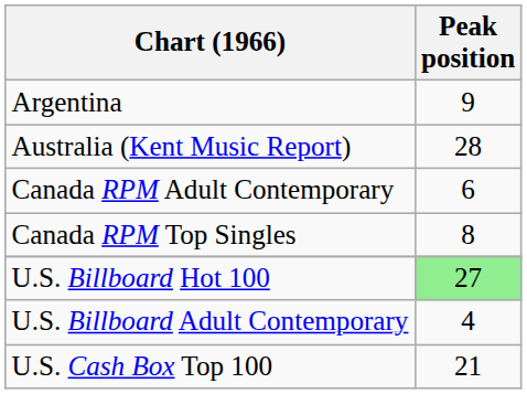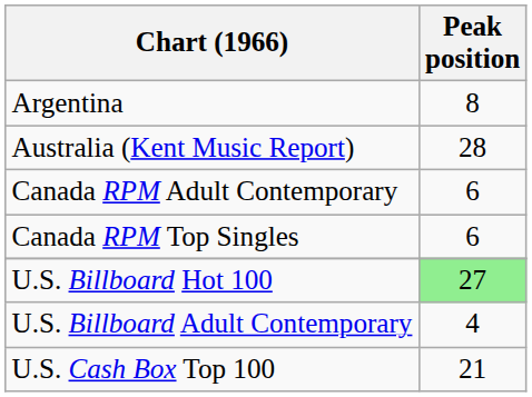 <table class="wikitable sortable">
 <tr>
 <th>Chart (1966)</th>
 <th>Peak<br>position</th>
 </tr>
 <tr>
 <td>Argentina</td>
-<td align="center">9</td>
+<td align="center">8</td>
 </tr>
 <tr>
 <td>Australia (<a href='#'>Kent Music Report</a>)</td>
 <td style="text-align:center;">28</td>
 </tr>
 <tr>
 <td>Canada <em><a href='#'>RPM</a></em> Adult Contemporary</td>
 <td style="text-align:center;">6</td>
 </tr>
 <tr>
 <td>Canada <em><a href='#'>RPM</a></em> Top Singles</td>
-<td style="text-align:center;">8</td>
+<td style="text-align:center;">6</td>
 </tr>
 <tr>
 </tr>
 <tr>
 <td>U.S. <em><a href='#'>Billboard</a></em> <a href='#'>Hot 100</a></td>
 <td style="background: lightgreen; text-align:center;">27</td>
 </tr>
 <tr>
 <td>U.S. <em><a href='#'>Billboard</a></em> <a href='#'>Adult Contemporary</a></td>
 <td style="text-align:center;">4</td>
 </tr>
 <tr>
 <td>U.S. <a href='#'><em>Cash Box</em></a> Top 100</td>
 <td align="center">21</td>
 </tr>
 </table>
